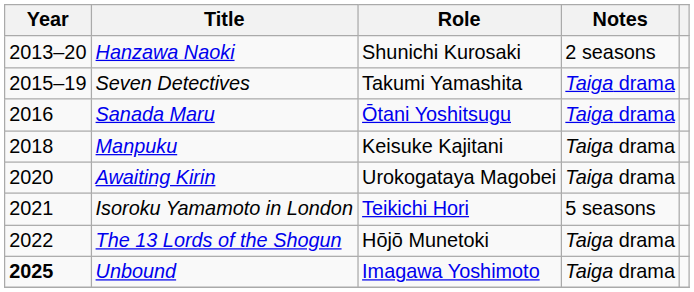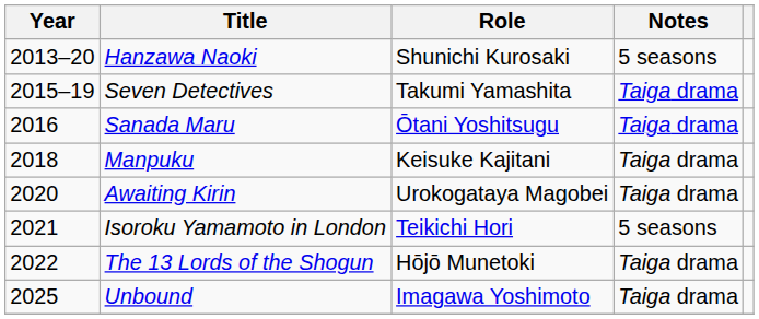 <table class="wikitable">
 <tr>
 <th>Year</th>
 <th>Title</th>
 <th>Role</th>
 <th>Notes</th>
 <th></th>
 </tr>
 <tr>
 <td>2013–20</td>
 <td><em><a href='#'>Hanzawa Naoki</a></em></td>
 <td>Shunichi Kurosaki</td>
-<td>2 seasons</td>
+<td>5 seasons</td>
 <td></td>
 </tr>
 <tr>
 <td>2015–19</td>
 <td><em>Seven Detectives</em></td>
 <td>Takumi Yamashita</td>
 <td><a href='#'><em>Taiga</em> drama</a></td>
 <td></td>
 </tr>
 <tr>
 <td rowspan="1">2016</td>
 <td><em><a href='#'>Sanada Maru</a></em></td>
 <td><a href='#'>Ōtani Yoshitsugu</a></td>
 <td><a href='#'><em>Taiga</em> drama</a></td>
 <td></td>
 </tr>
 <tr>
 <td>2018</td>
 <td><em><a href='#'>Manpuku</a></em></td>
 <td>Keisuke Kajitani</td>
 <td><em>Taiga</em> drama</td>
 <td></td>
 </tr>
 <tr>
 <td rowspan="1">2020</td>
 <td><em><a href='#'>Awaiting Kirin</a></em></td>
 <td>Urokogataya Magobei</td>
 <td><em>Taiga</em> drama</td>
 <td></td>
 </tr>
 <tr>
 <td>2021</td>
 <td><em>Isoroku Yamamoto in London</em></td>
 <td><a href='#'>Teikichi Hori</a></td>
 <td>5 seasons</td>
 <td></td>
 </tr>
 <tr>
 <td rowspan="1">2022</td>
 <td><em><a href='#'>The 13 Lords of the Shogun</a></em></td>
 <td>Hōjō Munetoki</td>
 <td><em>Taiga</em> drama</td>
 <td></td>
 </tr>
 <tr>
-<td><strong>2025</strong></td>
+<td>2025</td>
 <td><em><a href='#'>Unbound</a></em></td>
 <td><a href='#'>Imagawa Yoshimoto</a></td>
 <td><em>Taiga</em> drama</td>
 <td></td>
 </tr>
 <tr>
 </tr>
 </table>
